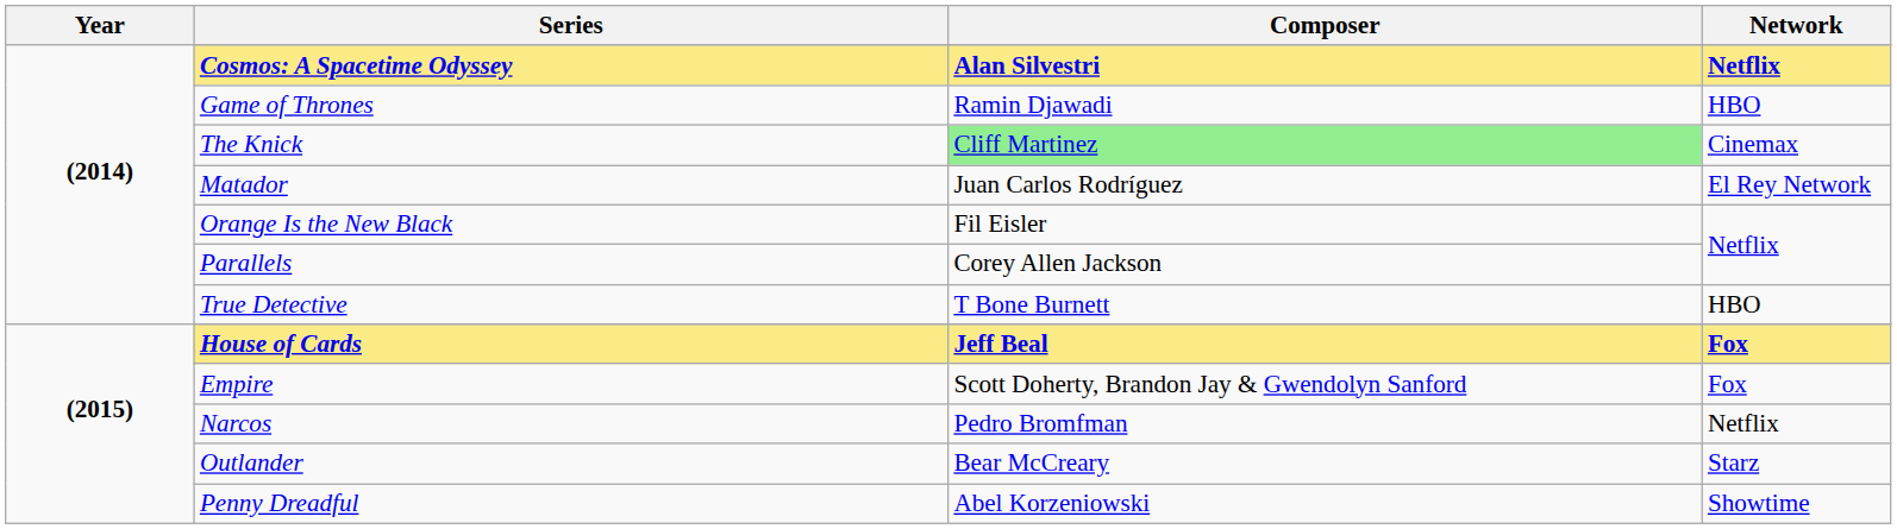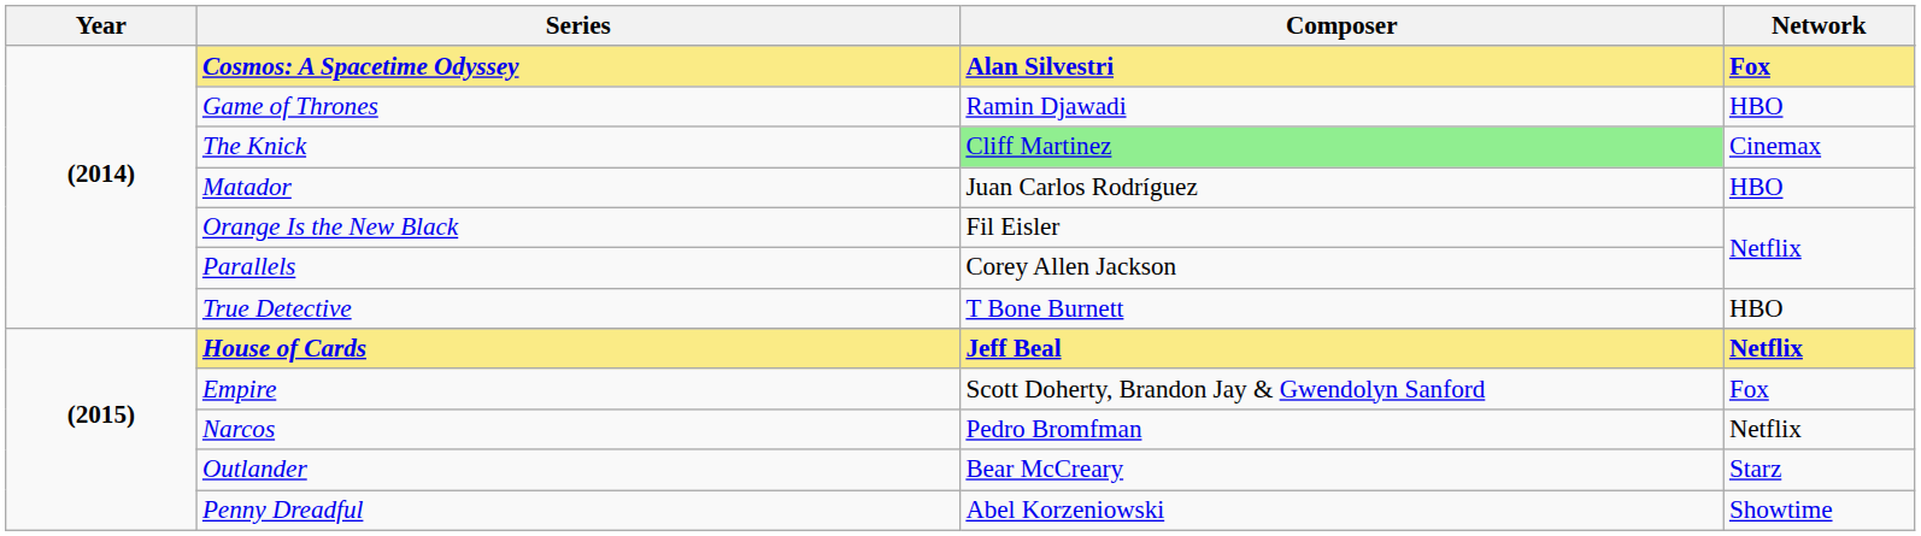 <table class="wikitable" width="95%">
 <tr>
 <th width="10%">Year</th>
 <th width="40%">Series</th>
 <th width="40%">Composer</th>
 <th width="15%">Network</th>
 </tr>
 <tr>
 <td rowspan=8 style="text-align:center"><strong>(2014)</strong><br> <br></td>
 </tr>
 <tr style="background:#FAEB86">
 <td><strong><em><a href='#'>Cosmos: A Spacetime Odyssey</a></em></strong></td>
 <td><strong><a href='#'>Alan Silvestri</a></strong></td>
-<td><strong><a href='#'>Netflix</a></strong></td>
+<td><strong><a href='#'>Fox</a></strong></td>
 </tr>
 <tr>
 <td><em><a href='#'>Game of Thrones</a></em></td>
 <td><a href='#'>Ramin Djawadi</a></td>
 <td><a href='#'>HBO</a></td>
 </tr>
 <tr>
 <td><em><a href='#'>The Knick</a></em></td>
 <td style="background: lightgreen;"><a href='#'>Cliff Martinez</a></td>
 <td><a href='#'>Cinemax</a></td>
 </tr>
 <tr>
 <td><em><a href='#'>Matador</a></em></td>
 <td>Juan Carlos Rodríguez</td>
-<td><a href='#'>El Rey Network</a></td>
+<td><a href='#'>HBO</a></td>
 </tr>
 <tr>
 <td><em><a href='#'>Orange Is the New Black</a></em></td>
 <td>Fil Eisler</td>
 <td rowspan="2"><a href='#'>Netflix</a></td>
 </tr>
 <tr>
 <td><em><a href='#'>Parallels</a></em></td>
 <td>Corey Allen Jackson</td>
 </tr>
 <tr>
 <td><em><a href='#'>True Detective</a></em></td>
 <td><a href='#'>T Bone Burnett</a></td>
 <td>HBO</td>
 </tr>
 <tr>
 <td rowspan=6 style="text-align:center"><strong>(2015)</strong><br> <br></td>
 </tr>
 <tr style="background:#FAEB86">
 <td><strong><em><a href='#'>House of Cards</a></em></strong></td>
 <td><strong><a href='#'>Jeff Beal</a></strong></td>
-<td><strong><a href='#'>Fox</a></strong></td>
+<td><strong><a href='#'>Netflix</a></strong></td>
 </tr>
 <tr>
 <td><em><a href='#'>Empire</a></em></td>
 <td>Scott Doherty, Brandon Jay & <a href='#'>Gwendolyn Sanford</a></td>
 <td><a href='#'>Fox</a></td>
 </tr>
 <tr>
 <td><em><a href='#'>Narcos</a></em></td>
 <td><a href='#'>Pedro Bromfman</a></td>
 <td>Netflix</td>
 </tr>
 <tr>
 <td><em><a href='#'>Outlander</a></em></td>
 <td><a href='#'>Bear McCreary</a></td>
 <td><a href='#'>Starz</a></td>
 </tr>
 <tr>
 <td><em><a href='#'>Penny Dreadful</a></em></td>
 <td><a href='#'>Abel Korzeniowski</a></td>
 <td><a href='#'>Showtime</a></td>
 </tr>
 </table>
